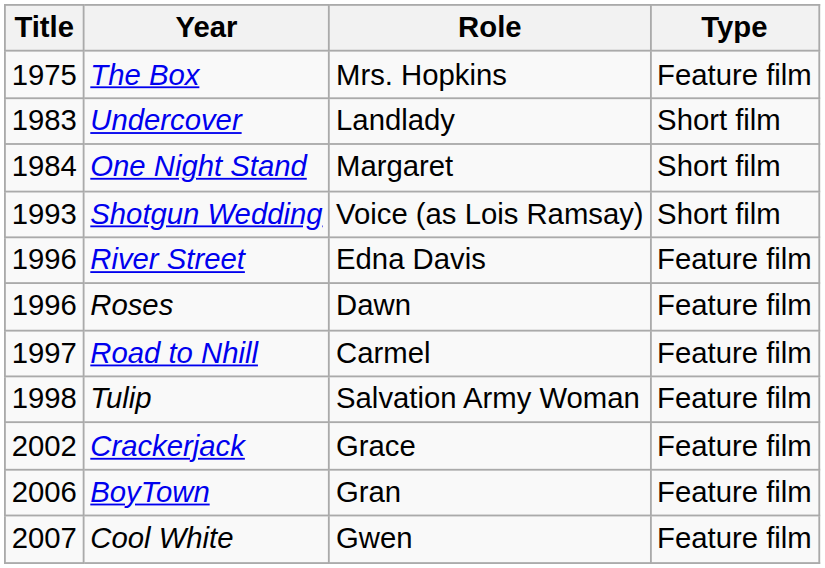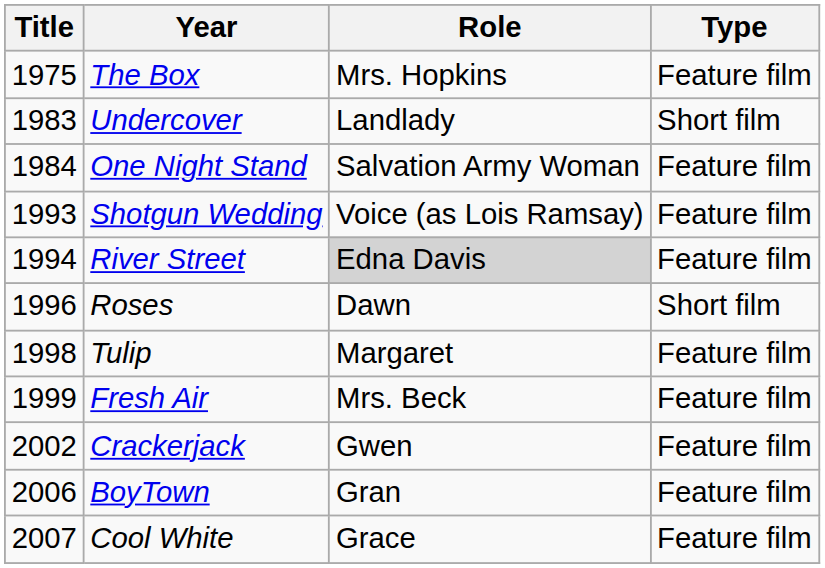 <table class="wikitable sortable">
 <tr>
 <th>Title</th>
 <th>Year</th>
 <th>Role</th>
 <th>Type</th>
 </tr>
 <tr>
 <td>1975</td>
 <td><em><a href='#'>The Box</a></em></td>
 <td>Mrs. Hopkins</td>
 <td>Feature film</td>
 </tr>
 <tr>
 <td>1983</td>
 <td><em><a href='#'>Undercover</a></em></td>
 <td>Landlady</td>
 <td>Short film</td>
 </tr>
 <tr>
 <td>1984</td>
 <td><em><a href='#'>One Night Stand</a></em></td>
-<td>Margaret</td>
-<td>Short film</td>
+<td>Salvation Army Woman</td>
+<td>Feature film</td>
 </tr>
 <tr>
 <td>1993</td>
 <td><em><a href='#'>Shotgun Wedding</a></em></td>
 <td>Voice (as Lois Ramsay)</td>
-<td>Short film</td>
+<td>Feature film</td>
 </tr>
 <tr>
-<td>1996</td>
+<td>1994</td>
 <td><em><a href='#'>River Street</a></em></td>
-<td>Edna Davis</td>
+<td style="background: lightgrey;">Edna Davis</td>
 <td>Feature film</td>
 </tr>
 <tr>
 <td>1996</td>
 <td><em>Roses</em></td>
 <td>Dawn</td>
-<td>Feature film</td>
-</tr>
-<tr>
-<td>1997</td>
-<td><em><a href='#'>Road to Nhill</a></em></td>
-<td>Carmel</td>
-<td>Feature film</td>
+<td>Short film</td>
 </tr>
 <tr>
 <td>1998</td>
 <td><em>Tulip</em></td>
-<td>Salvation Army Woman</td>
+<td>Margaret</td>
+<td>Feature film</td>
+</tr>
+<tr>
+<td>1999</td>
+<td><em><a href='#'>Fresh Air</a></em></td>
+<td>Mrs. Beck</td>
 <td>Feature film</td>
 </tr>
 <tr>
 <td>2002</td>
 <td><em><a href='#'>Crackerjack</a></em></td>
-<td>Grace</td>
+<td>Gwen</td>
 <td>Feature film</td>
 </tr>
 <tr>
 <td>2006</td>
 <td><em><a href='#'>BoyTown</a></em></td>
 <td>Gran</td>
 <td>Feature film</td>
 </tr>
 <tr>
 <td>2007</td>
 <td><em>Cool White</em></td>
-<td>Gwen</td>
+<td>Grace</td>
 <td>Feature film</td>
 </tr>
 </table>
